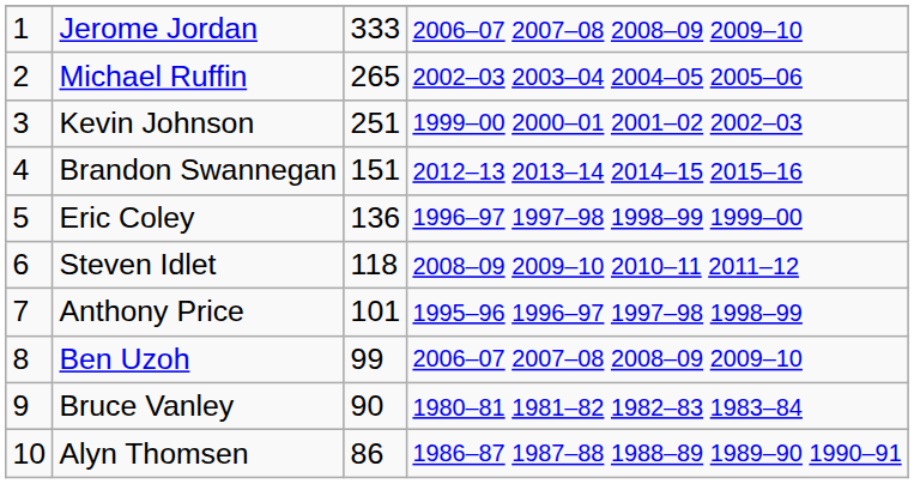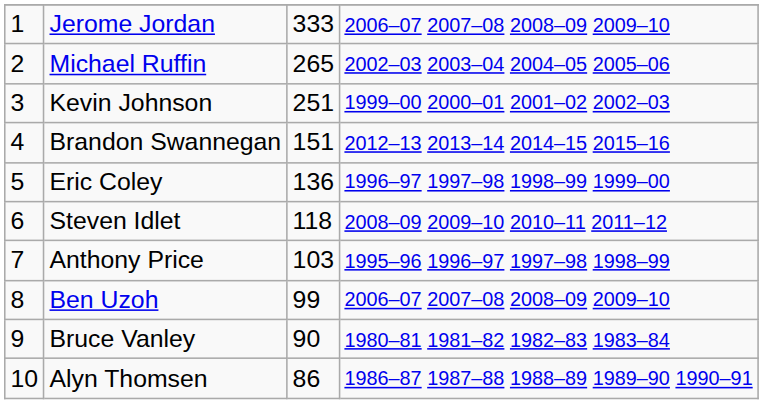 <table class="wikitable">
 <tr>
 </tr>
 <tr>
 <td>1</td>
 <td><a href='#'>Jerome Jordan</a></td>
 <td>333</td>
 <td style="font-size:80%;"><a href='#'>2006–07</a> <a href='#'>2007–08</a> <a href='#'>2008–09</a> <a href='#'>2009–10</a></td>
 </tr>
 <tr>
 <td>2</td>
 <td><a href='#'>Michael Ruffin</a></td>
 <td>265</td>
 <td style="font-size:80%;"><a href='#'>2002–03</a> <a href='#'>2003–04</a> <a href='#'>2004–05</a> <a href='#'>2005–06</a></td>
 </tr>
 <tr>
 <td>3</td>
 <td>Kevin Johnson</td>
 <td>251</td>
 <td style="font-size:80%;"><a href='#'>1999–00</a> <a href='#'>2000–01</a> <a href='#'>2001–02</a> <a href='#'>2002–03</a></td>
 </tr>
 <tr>
 <td>4</td>
 <td>Brandon Swannegan</td>
 <td>151</td>
 <td style="font-size:80%;"><a href='#'>2012–13</a> <a href='#'>2013–14</a> <a href='#'>2014–15</a> <a href='#'>2015–16</a></td>
 </tr>
 <tr>
 <td>5</td>
 <td>Eric Coley</td>
 <td>136</td>
 <td style="font-size:80%;"><a href='#'>1996–97</a> <a href='#'>1997–98</a> <a href='#'>1998–99</a> <a href='#'>1999–00</a></td>
 </tr>
 <tr>
 <td>6</td>
 <td>Steven Idlet</td>
 <td>118</td>
 <td style="font-size:80%;"><a href='#'>2008–09</a> <a href='#'>2009–10</a> <a href='#'>2010–11</a> <a href='#'>2011–12</a></td>
 </tr>
 <tr>
 <td>7</td>
 <td>Anthony Price</td>
-<td>101</td>
+<td>103</td>
 <td style="font-size:80%;"><a href='#'>1995–96</a> <a href='#'>1996–97</a> <a href='#'>1997–98</a> <a href='#'>1998–99</a></td>
 </tr>
 <tr>
 <td>8</td>
 <td><a href='#'>Ben Uzoh</a></td>
 <td>99</td>
 <td style="font-size:80%;"><a href='#'>2006–07</a> <a href='#'>2007–08</a> <a href='#'>2008–09</a> <a href='#'>2009–10</a></td>
 </tr>
 <tr>
 <td>9</td>
 <td>Bruce Vanley</td>
 <td>90</td>
 <td style="font-size:80%;"><a href='#'>1980–81</a> <a href='#'>1981–82</a> <a href='#'>1982–83</a> <a href='#'>1983–84</a></td>
 </tr>
 <tr>
 <td>10</td>
 <td>Alyn Thomsen</td>
 <td>86</td>
 <td style="font-size:80%;"><a href='#'>1986–87</a> <a href='#'>1987–88</a> <a href='#'>1988–89</a> <a href='#'>1989–90</a> <a href='#'>1990–91</a></td>
 </tr>
 </table>
